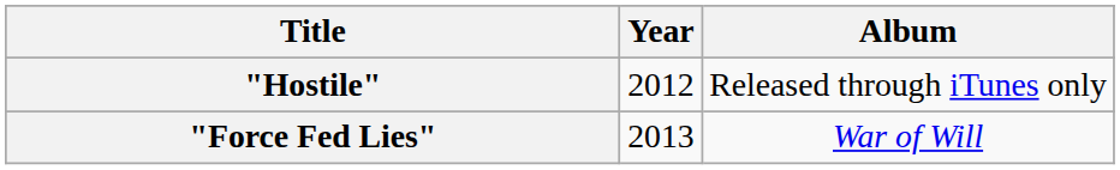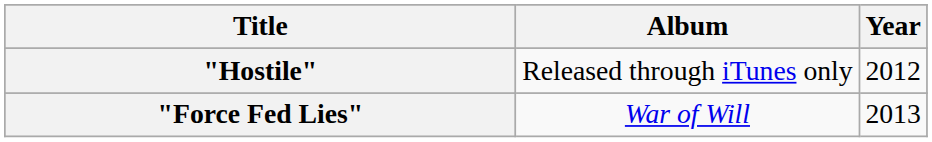 <table class="wikitable plainrowheaders" style="text-align:center;">
 <tr>
 <th scope="col" style="width:18em;">Title</th>
+<th scope="col">Album</th>
 <th scope="col">Year</th>
-<th scope="col">Album</th>
 </tr>
 <tr>
 <th scope="row">"Hostile"</th>
+<td>Released through <a href='#'>iTunes</a> only</td>
 <td>2012</td>
-<td>Released through <a href='#'>iTunes</a> only</td>
 </tr>
 <tr>
 <th scope="row">"Force Fed Lies"</th>
+<td><em><a href='#'>War of Will</a></em></td>
 <td>2013</td>
-<td><em><a href='#'>War of Will</a></em></td>
 </tr>
 </table>
